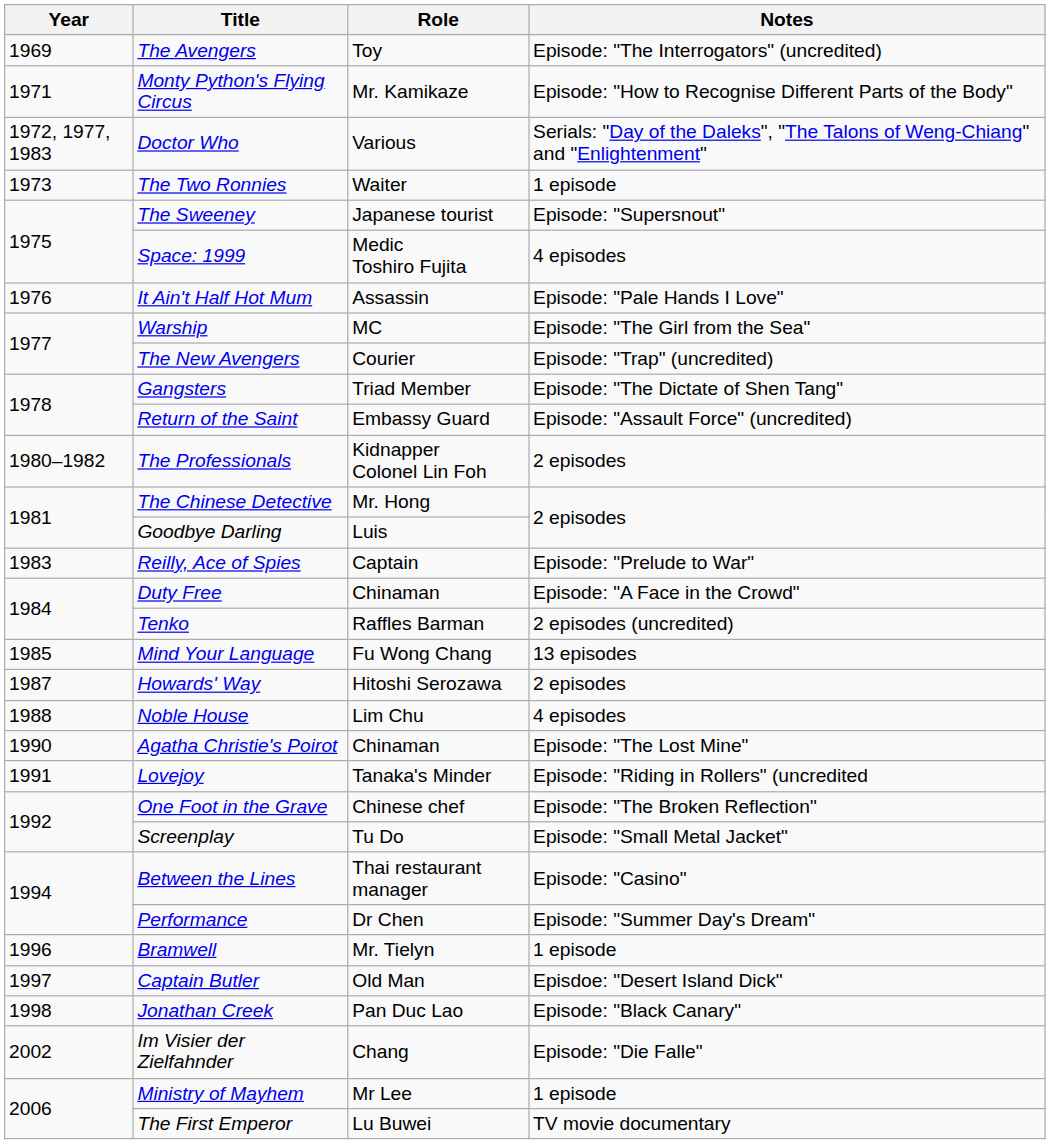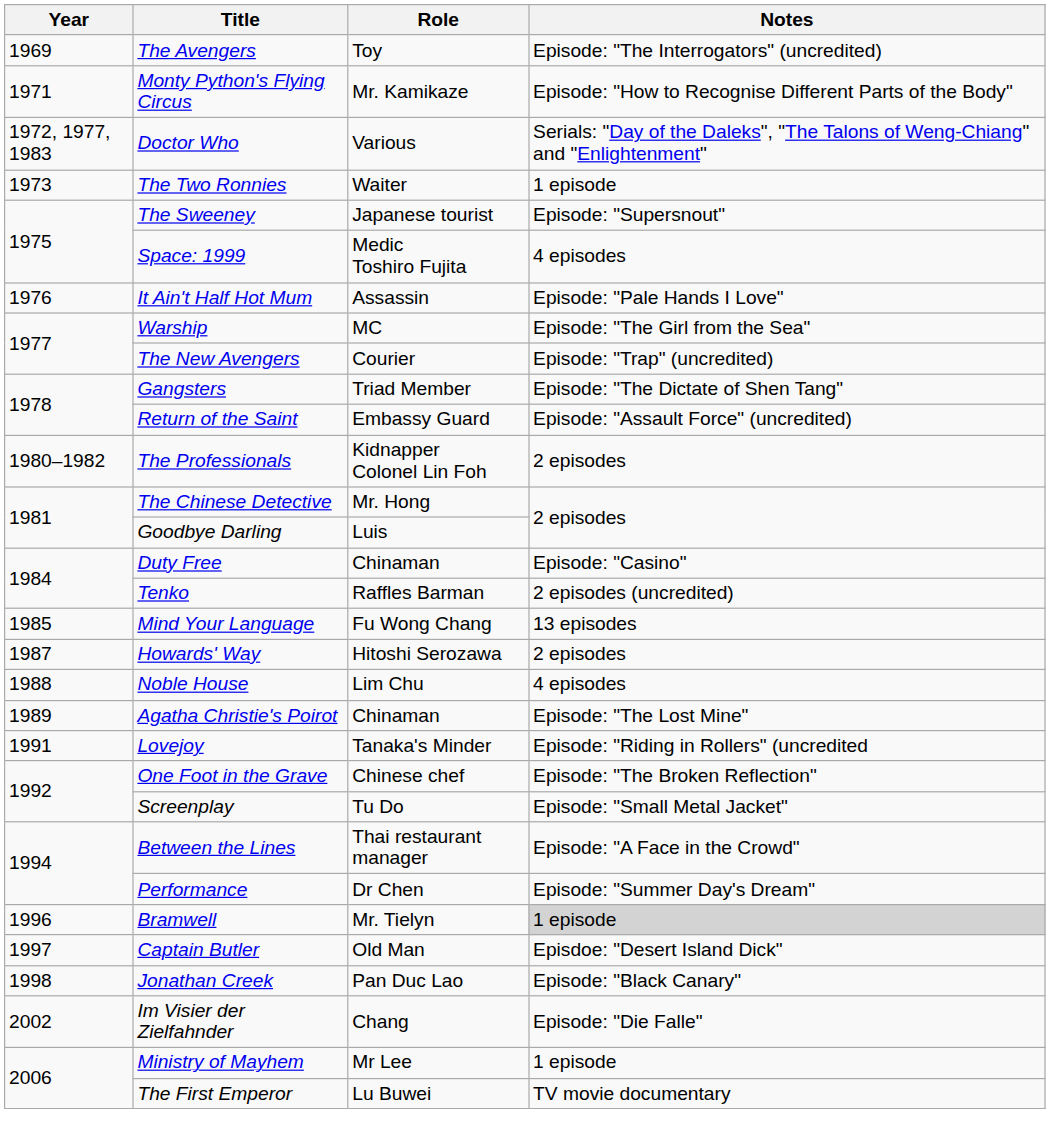 <table class="wikitable">
 <tr>
 <th>Year</th>
 <th>Title</th>
 <th>Role</th>
 <th>Notes</th>
 </tr>
 <tr>
 <td>1969</td>
 <td><em><a href='#'>The Avengers</a></em></td>
 <td>Toy</td>
 <td>Episode: "The Interrogators" (uncredited)</td>
 </tr>
 <tr>
 <td>1971</td>
 <td><em><a href='#'>Monty Python's Flying Circus</a></em></td>
 <td>Mr. Kamikaze</td>
 <td>Episode: "How to Recognise Different Parts of the Body"</td>
 </tr>
 <tr>
 <td>1972, 1977, 1983</td>
 <td><em><a href='#'>Doctor Who</a></em></td>
 <td>Various</td>
 <td>Serials: "<a href='#'>Day of the Daleks</a>", "<a href='#'>The Talons of Weng-Chiang</a>" and "<a href='#'>Enlightenment</a>"</td>
 </tr>
 <tr>
 <td>1973</td>
 <td><em><a href='#'>The Two Ronnies</a></em></td>
 <td>Waiter</td>
 <td>1 episode</td>
 </tr>
 <tr>
 <td rowspan="2">1975</td>
 <td><em><a href='#'>The Sweeney</a></em></td>
 <td>Japanese tourist</td>
 <td>Episode: "Supersnout"</td>
 </tr>
 <tr>
 <td><em><a href='#'>Space: 1999</a></em></td>
 <td>Medic<br> Toshiro Fujita</td>
 <td>4 episodes</td>
 </tr>
 <tr>
 <td>1976</td>
 <td><em><a href='#'>It Ain't Half Hot Mum </a></em></td>
 <td>Assassin</td>
 <td>Episode: "Pale Hands I Love"</td>
 </tr>
 <tr>
 <td rowspan="2">1977</td>
 <td><em><a href='#'>Warship</a></em></td>
 <td>MC</td>
 <td>Episode: "The Girl from the Sea"</td>
 </tr>
 <tr>
 <td><em><a href='#'>The New Avengers</a></em></td>
 <td>Courier</td>
 <td>Episode: "Trap" (uncredited)</td>
 </tr>
 <tr>
 <td rowspan="2">1978</td>
 <td><em><a href='#'>Gangsters</a></em></td>
 <td>Triad Member</td>
 <td>Episode: "The Dictate of Shen Tang"</td>
 </tr>
 <tr>
 <td><em><a href='#'>Return of the Saint</a></em></td>
 <td>Embassy Guard</td>
 <td>Episode: "Assault Force" (uncredited)</td>
 </tr>
 <tr>
 <td>1980–1982</td>
 <td><em><a href='#'>The Professionals</a></em></td>
 <td>Kidnapper<br>Colonel Lin Foh</td>
 <td>2 episodes</td>
 </tr>
 <tr>
 <td rowspan="2">1981</td>
 <td><em><a href='#'>The Chinese Detective</a></em></td>
 <td>Mr. Hong</td>
 <td rowspan="2">2 episodes</td>
 </tr>
 <tr>
 <td><em>Goodbye Darling</em></td>
 <td>Luis</td>
 </tr>
 <tr>
-<td>1983</td>
-<td><a href='#'><em>Reilly, Ace of Spies</em></a></td>
-<td>Captain</td>
-<td>Episode: "Prelude to War"</td>
-</tr>
-<tr>
 <td rowspan="2">1984</td>
 <td><em><a href='#'>Duty Free</a></em></td>
 <td>Chinaman</td>
-<td>Episode: "A Face in the Crowd"</td>
+<td>Episode: "Casino"</td>
 </tr>
 <tr>
 <td><em><a href='#'>Tenko</a> </em></td>
 <td>Raffles Barman</td>
 <td>2 episodes (uncredited)</td>
 </tr>
 <tr>
 <td>1985</td>
 <td><em><a href='#'>Mind Your Language</a></em></td>
 <td>Fu Wong Chang</td>
 <td>13 episodes</td>
 </tr>
 <tr>
 <td>1987</td>
 <td><em><a href='#'>Howards' Way</a></em></td>
 <td>Hitoshi Serozawa</td>
 <td>2 episodes</td>
 </tr>
 <tr>
 <td>1988</td>
 <td><em><a href='#'>Noble House</a></em></td>
 <td>Lim Chu</td>
 <td>4 episodes</td>
 </tr>
 <tr>
-<td>1990</td>
+<td>1989</td>
 <td><em><a href='#'>Agatha Christie's Poirot</a></em></td>
 <td>Chinaman</td>
 <td>Episode: "The Lost Mine"</td>
 </tr>
 <tr>
 <td>1991</td>
 <td><em><a href='#'>Lovejoy</a></em></td>
 <td>Tanaka's Minder</td>
 <td>Episode: "Riding in Rollers" (uncredited</td>
 </tr>
 <tr>
 <td rowspan="2">1992</td>
 <td><em><a href='#'>One Foot in the Grave</a></em></td>
 <td>Chinese chef</td>
 <td>Episode: "The Broken Reflection"</td>
 </tr>
 <tr>
 <td><em>Screenplay</em></td>
 <td>Tu Do</td>
 <td>Episode: "Small Metal Jacket"</td>
 </tr>
 <tr>
 <td rowspan="2">1994</td>
 <td><em><a href='#'>Between the Lines</a></em></td>
 <td>Thai restaurant manager</td>
-<td>Episode: "Casino"</td>
+<td>Episode: "A Face in the Crowd"</td>
 </tr>
 <tr>
 <td><em><a href='#'>Performance</a></em></td>
 <td>Dr Chen</td>
 <td>Episode: "Summer Day's Dream"</td>
 </tr>
 <tr>
 <td>1996</td>
 <td><em><a href='#'>Bramwell</a></em></td>
 <td>Mr. Tielyn</td>
-<td>1 episode</td>
+<td style="background: lightgrey;">1 episode</td>
 </tr>
 <tr>
 <td>1997</td>
 <td><em><a href='#'>Captain Butler</a></em></td>
 <td>Old Man</td>
 <td>Episdoe: "Desert Island Dick"</td>
 </tr>
 <tr>
 <td>1998</td>
 <td><em><a href='#'>Jonathan Creek</a></em></td>
 <td>Pan Duc Lao</td>
 <td>Episode: "Black Canary"</td>
 </tr>
 <tr>
 <td>2002</td>
 <td><em>Im Visier der Zielfahnder</em></td>
 <td>Chang</td>
 <td>Episode: "Die Falle"</td>
 </tr>
 <tr>
 <td rowspan="2">2006</td>
 <td><em><a href='#'>Ministry of Mayhem</a></em></td>
 <td>Mr Lee</td>
 <td>1 episode</td>
 </tr>
 <tr>
 <td><em>The First Emperor</em></td>
 <td>Lu Buwei</td>
 <td>TV movie documentary</td>
 </tr>
 </table>
